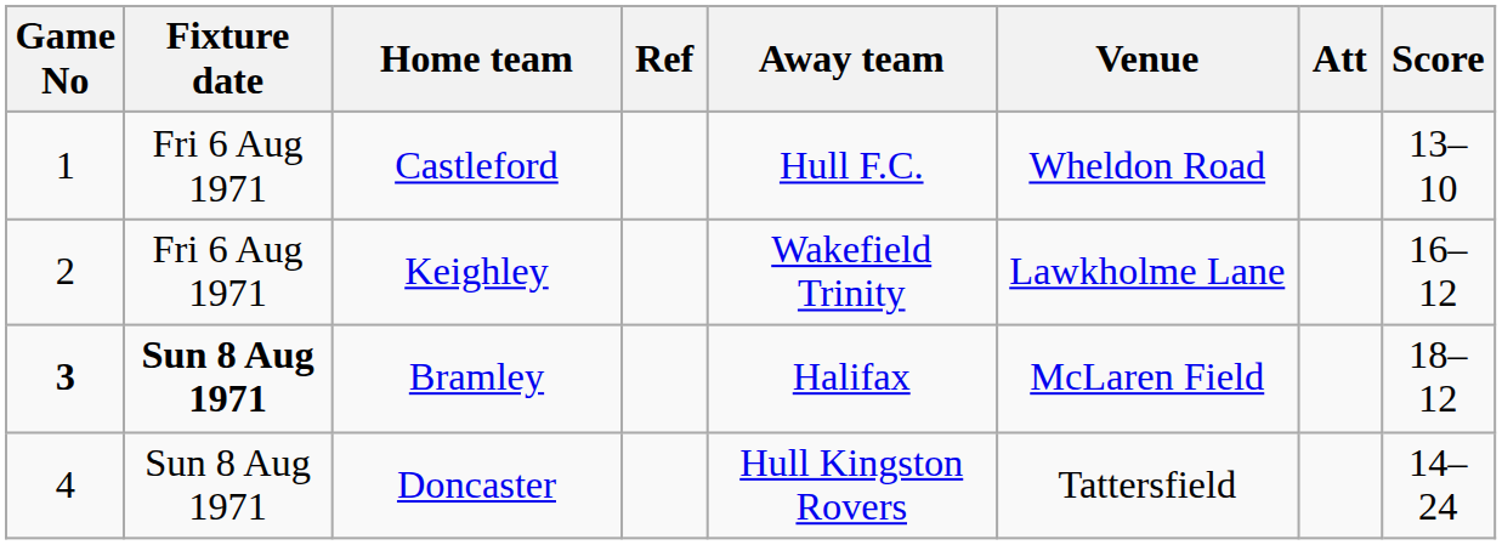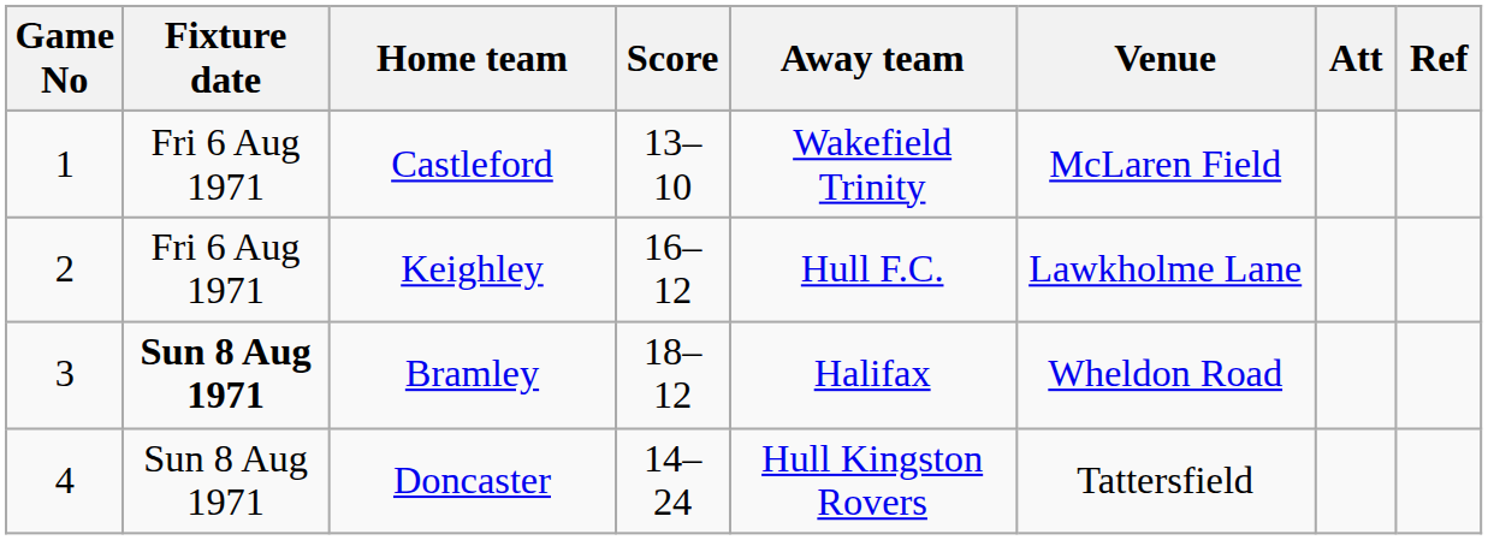 <table class="wikitable" style="text-align:center;">
 <tr>
 <th width=20 abbr="No">Game No</th>
 <th width=100 abbr="Date">Fixture date</th>
 <th width=150 abbr="Home team">Home team</th>
-<th width=30 abbr="Ref">Ref</th>
+<th width=40 abbr="Score">Score</th>
 <th width=150 abbr="Away team">Away team</th>
 <th width=150 abbr="Venue">Venue</th>
 <th width=30 abbr="Att">Att</th>
-<th width=40 abbr="Score">Score</th>
+<th width=30 abbr="Ref">Ref</th>
 </tr>
 <tr>
 <td>1</td>
 <td>Fri 6 Aug 1971</td>
 <td><a href='#'>Castleford</a></td>
+<td>13–10</td>
+<td><a href='#'>Wakefield Trinity</a></td>
+<td><a href='#'>McLaren Field</a></td>
 <td></td>
-<td><a href='#'>Hull F.C.</a></td>
-<td><a href='#'>Wheldon Road</a></td>
 <td></td>
-<td>13–10</td>
 </tr>
 <tr>
 <td>2</td>
 <td>Fri 6 Aug 1971</td>
 <td><a href='#'>Keighley</a></td>
-<td></td>
-<td><a href='#'>Wakefield Trinity</a></td>
+<td>16–12</td>
+<td><a href='#'>Hull F.C.</a></td>
 <td><a href='#'>Lawkholme Lane</a></td>
 <td></td>
-<td>16–12</td>
+<td></td>
 </tr>
 <tr>
-<td><strong>3</strong></td>
+<td>3</td>
 <td><strong>Sun 8 Aug 1971</strong></td>
 <td><a href='#'>Bramley</a></td>
+<td>18–12</td>
+<td><a href='#'>Halifax</a></td>
+<td><a href='#'>Wheldon Road</a></td>
 <td></td>
-<td><a href='#'>Halifax</a></td>
-<td><a href='#'>McLaren Field</a></td>
 <td></td>
-<td>18–12</td>
 </tr>
 <tr>
 <td>4</td>
 <td>Sun 8 Aug 1971</td>
 <td><a href='#'>Doncaster</a></td>
-<td></td>
+<td>14–24</td>
 <td><a href='#'>Hull Kingston Rovers</a></td>
 <td>Tattersfield</td>
 <td></td>
-<td>14–24</td>
+<td></td>
 </tr>
 </table>
